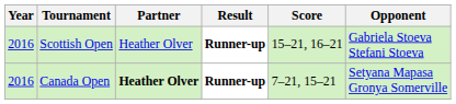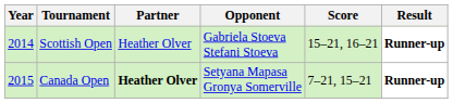 <table class="sortable wikitable" style="font-size: 90%;">
 <tr>
 <th>Year</th>
 <th>Tournament</th>
 <th>Partner</th>
+<th>Opponent</th>
+<th>Score</th>
 <th>Result</th>
-<th>Score</th>
-<th>Opponent</th>
 </tr>
 <tr style="background:#D4F1C5">
-<td align="center"><a href='#'>2016</a></td>
+<td align="center"><a href='#'>2014</a></td>
 <td align="left"><a href='#'>Scottish Open</a></td>
 <td align="left"> <a href='#'>Heather Olver</a></td>
+<td align="left"> <a href='#'>Gabriela Stoeva</a><br> <a href='#'>Stefani Stoeva</a></td>
+<td align="left">15–21, 16–21</td>
 <td style="text-align:left; background:white"> <strong>Runner-up</strong></td>
-<td align="left">15–21, 16–21</td>
-<td align="left"> <a href='#'>Gabriela Stoeva</a><br> <a href='#'>Stefani Stoeva</a></td>
 </tr>
 <tr style="background:#D4F1C5">
-<td align="center"><a href='#'>2016</a></td>
+<td align="center"><a href='#'>2015</a></td>
 <td align="left"><a href='#'>Canada Open</a></td>
 <td align="left"><strong> Heather Olver</strong></td>
+<td align="left"> <a href='#'>Setyana Mapasa</a><br> <a href='#'>Gronya Somerville</a></td>
+<td align="left">7–21, 15–21</td>
 <td style="text-align:left; background:white"> <strong>Runner-up</strong></td>
-<td align="left">7–21, 15–21</td>
-<td align="left"> <a href='#'>Setyana Mapasa</a><br> <a href='#'>Gronya Somerville</a></td>
 </tr>
 </table>
